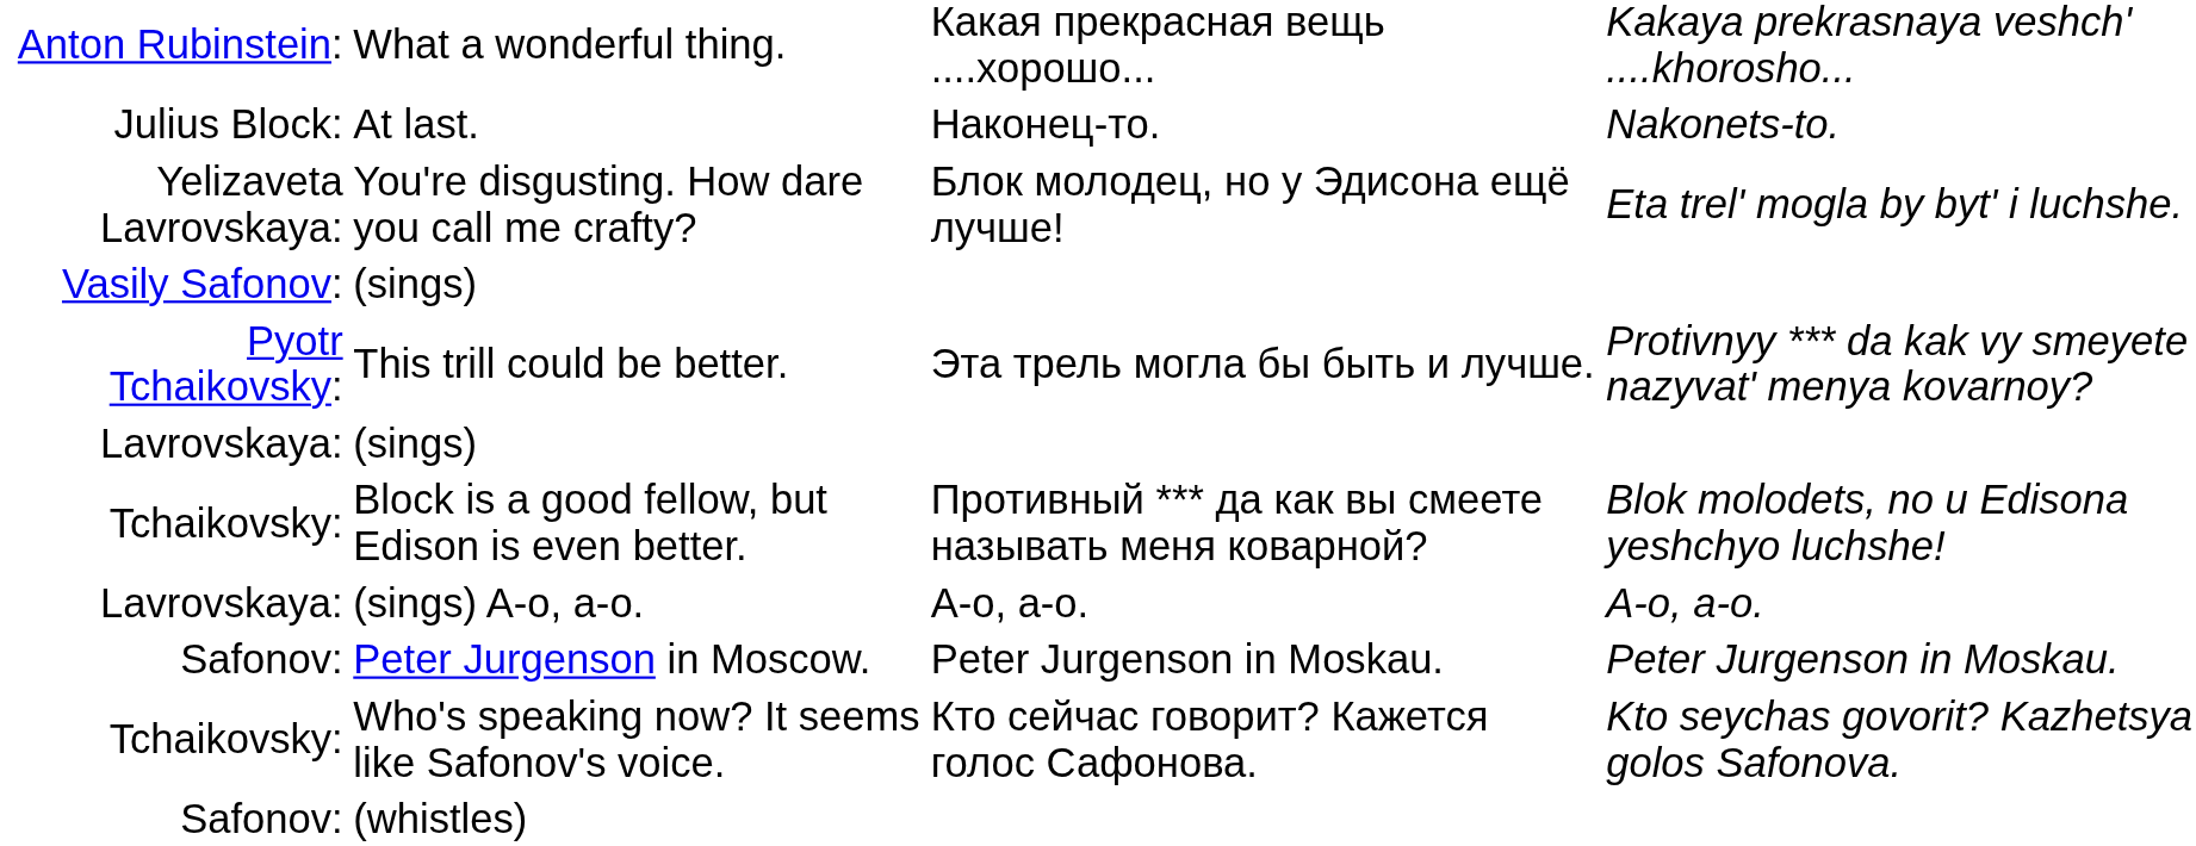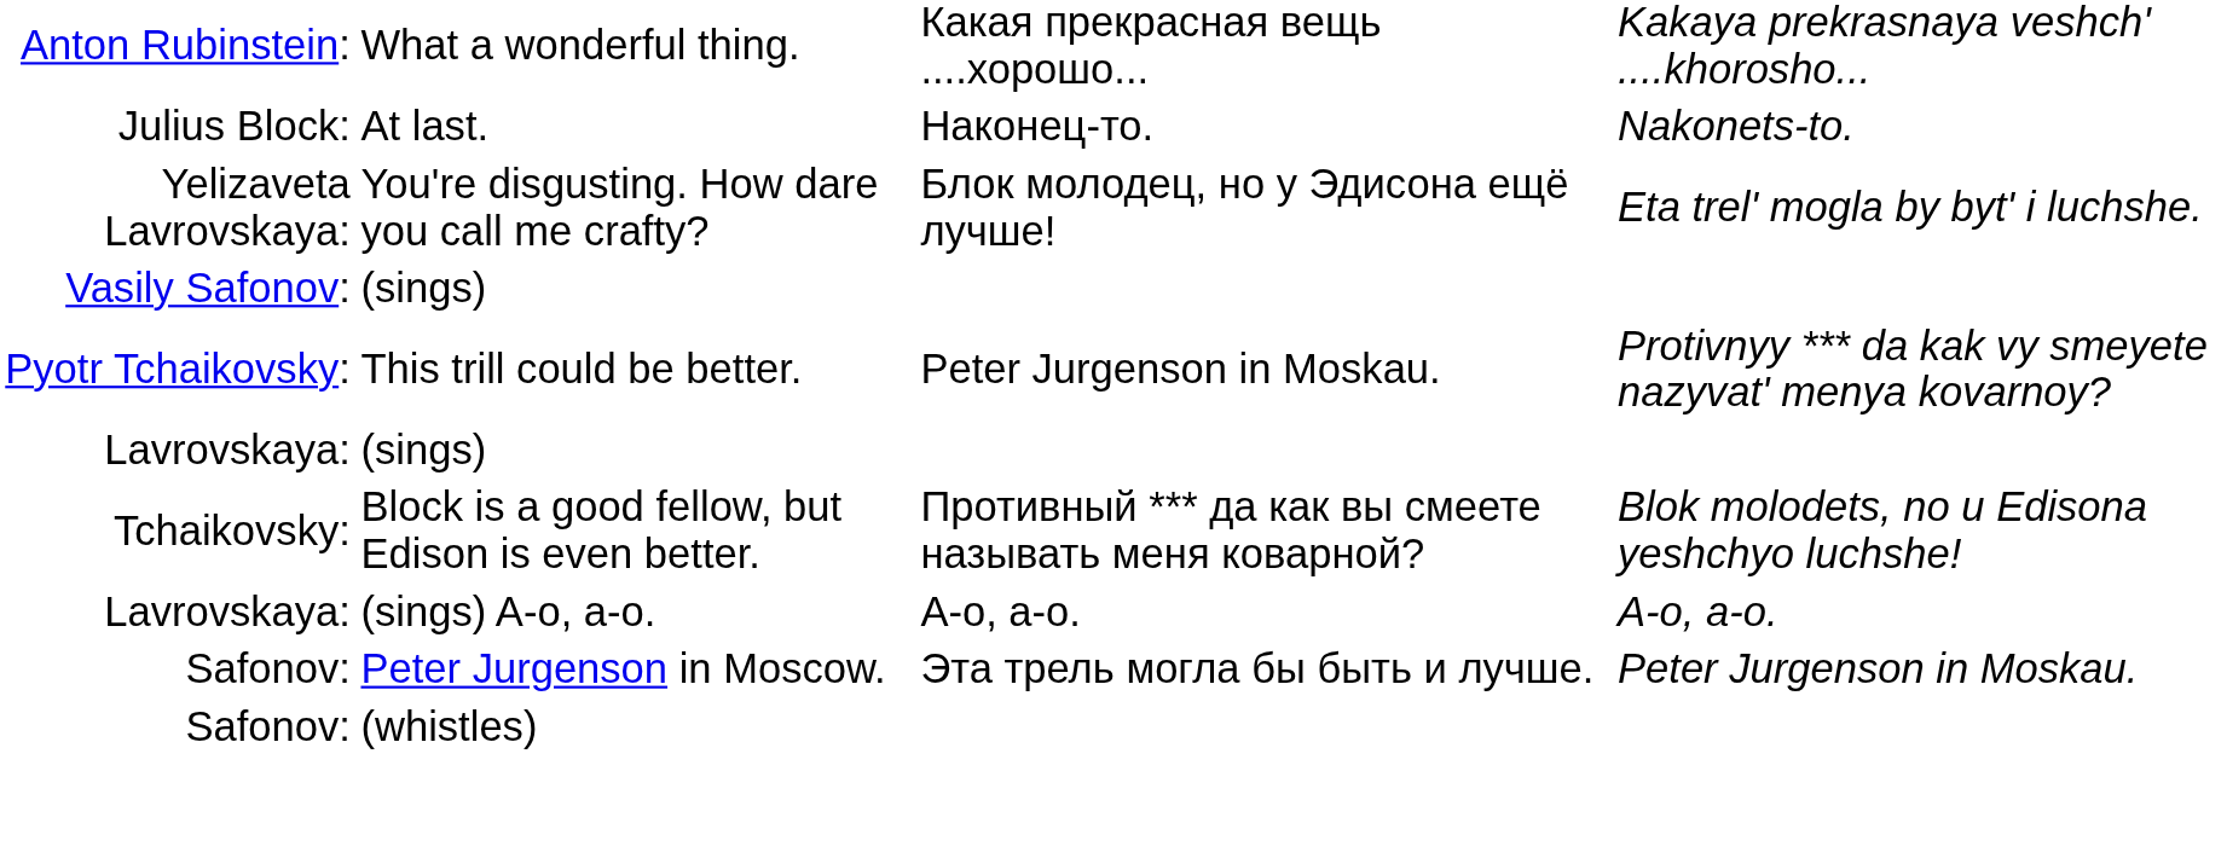 <table>
 <tr>
 <td align="right"><a href='#'>Anton Rubinstein</a>:</td>
 <td>What a wonderful thing.</td>
 <td>Какая прекрасная вещь ....хорошо... </td>
 <td><em>Kakaya prekrasnaya veshch' ....khorosho...</em></td>
 </tr>
 <tr>
 <td align="right">Julius Block:</td>
 <td>At last.</td>
 <td>Наконец-то.</td>
 <td><em>Nakonets-to.</em></td>
 </tr>
 <tr>
 <td align="right">Yelizaveta Lavrovskaya:</td>
 <td>You're disgusting. How dare you call me crafty?</td>
 <td>Блок молодец, но у Эдисона ещё лучше!</td>
 <td><em>Eta trel' mogla by byt' i luchshe.</em></td>
 </tr>
 <tr>
 <td align="right"><a href='#'>Vasily Safonov</a>:</td>
 <td>(sings)</td>
 <td></td>
 <td></td>
 </tr>
 <tr>
 <td align="right"><a href='#'>Pyotr Tchaikovsky</a>:</td>
 <td>This trill could be better.</td>
-<td>Эта трель могла бы быть и лучше.</td>
+<td>Peter Jurgenson in Moskau. </td>
 <td><em>Protivnyy *** da kak vy smeyete nazyvat' menya kovarnoy?</em></td>
 </tr>
 <tr>
 <td align="right">Lavrovskaya:</td>
 <td>(sings)</td>
 <td></td>
 <td></td>
 </tr>
 <tr>
 <td align="right">Tchaikovsky:</td>
 <td>Block is a good fellow, but Edison is even better.</td>
 <td>Противный *** да как вы смеете называть меня коварной?</td>
 <td><em>Blok molodets, no u Edisona yeshchyo luchshe!</em></td>
 </tr>
 <tr>
 <td align="right">Lavrovskaya:</td>
 <td>(sings) A-o, a-o.</td>
 <td>А-о, а-о.</td>
 <td><em>A-o, a-o.</em></td>
 </tr>
 <tr>
 <td align="right">Safonov:</td>
 <td><a href='#'>Peter Jurgenson</a> in Moscow.</td>
-<td>Peter Jurgenson in Moskau. </td>
+<td>Эта трель могла бы быть и лучше.</td>
 <td><em>Peter Jurgenson in Moskau.</em></td>
-</tr>
-<tr>
-<td align="right">Tchaikovsky:</td>
-<td>Who's speaking now? It seems like Safonov's voice.</td>
-<td>Кто сейчас говорит? Кажется голос Сафонова.</td>
-<td><em>Kto seychas govorit? Kazhetsya golos Safonova.</em></td>
 </tr>
 <tr>
 <td align="right">Safonov:</td>
 <td>(whistles)</td>
 <td></td>
 <td></td>
 </tr>
 </table>
